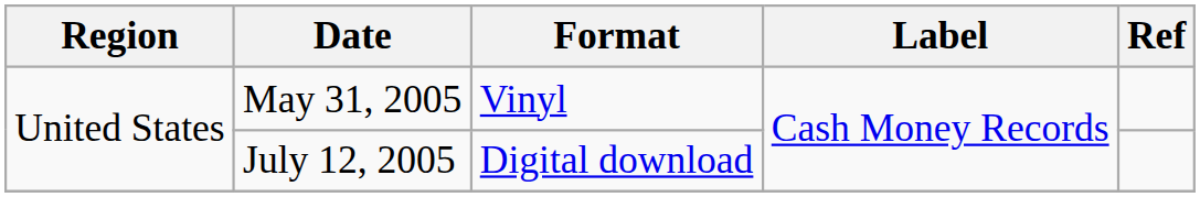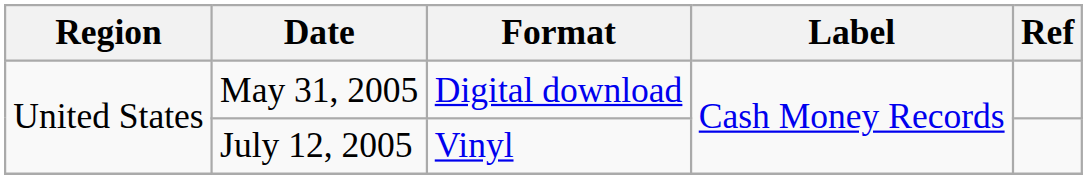 <table class="wikitable plainrowheaders">
 <tr>
 <th scope="col">Region</th>
 <th scope="col">Date</th>
 <th scope="col">Format</th>
 <th scope="col">Label</th>
 <th scope="col">Ref</th>
 </tr>
 <tr>
 <td rowspan="2">United States</td>
 <td rowspan="1">May 31, 2005</td>
-<td rowspan="1"><a href='#'>Vinyl</a></td>
+<td rowspan="1"><a href='#'>Digital download</a></td>
 <td rowspan="2"><a href='#'>Cash Money Records</a></td>
 <td style="text-align:center;"></td>
 </tr>
 <tr>
 <td rowspan="1">July 12, 2005</td>
-<td rowspan="1"><a href='#'>Digital download</a></td>
+<td rowspan="1"><a href='#'>Vinyl</a></td>
 <td style="text-align:center;"></td>
 </tr>
 <tr>
 </tr>
 </table>
